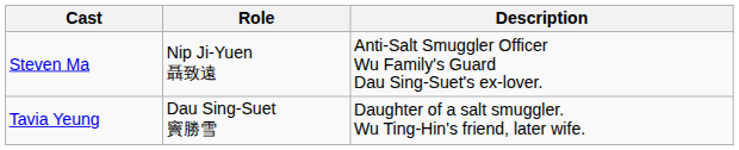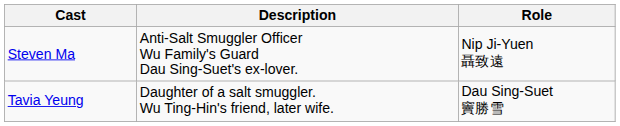 <table class="wikitable" width="55%">
 <tr>
 <th>Cast</th>
+<th>Description</th>
 <th>Role</th>
-<th>Description</th>
 </tr>
 <tr>
 <td><a href='#'>Steven Ma</a></td>
+<td>Anti-Salt Smuggler Officer <br> Wu Family's Guard <br> Dau Sing-Suet's ex-lover.</td>
 <td>Nip Ji-Yuen <br> 聶致遠</td>
-<td>Anti-Salt Smuggler Officer <br> Wu Family's Guard <br> Dau Sing-Suet's ex-lover.</td>
 </tr>
 <tr>
 <td><a href='#'>Tavia Yeung</a></td>
+<td>Daughter of a salt smuggler. <br> Wu Ting-Hin's friend, later wife.</td>
 <td>Dau Sing-Suet <br> 竇勝雪</td>
-<td>Daughter of a salt smuggler. <br> Wu Ting-Hin's friend, later wife.</td>
 </tr>
 </table>
